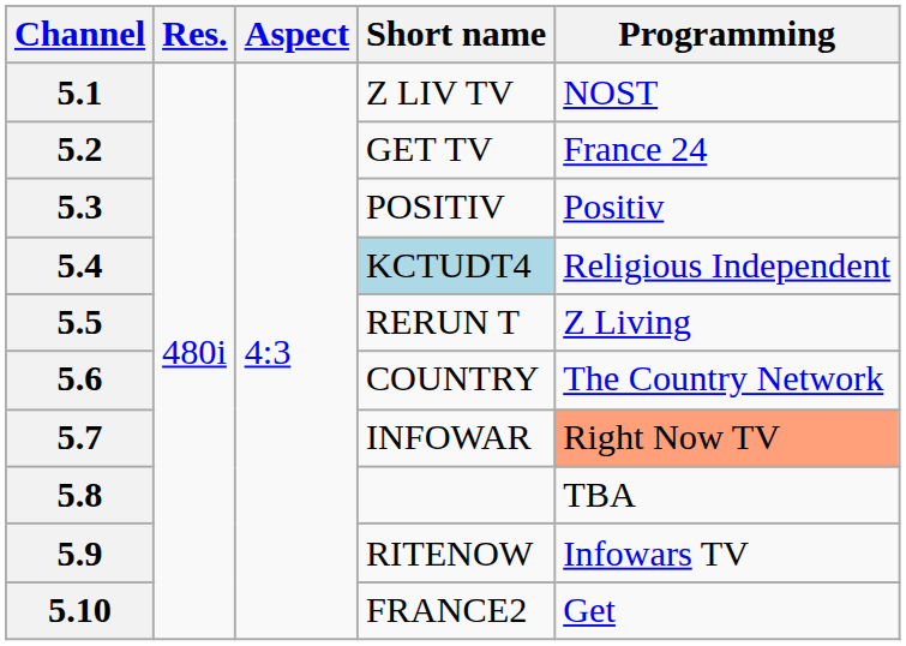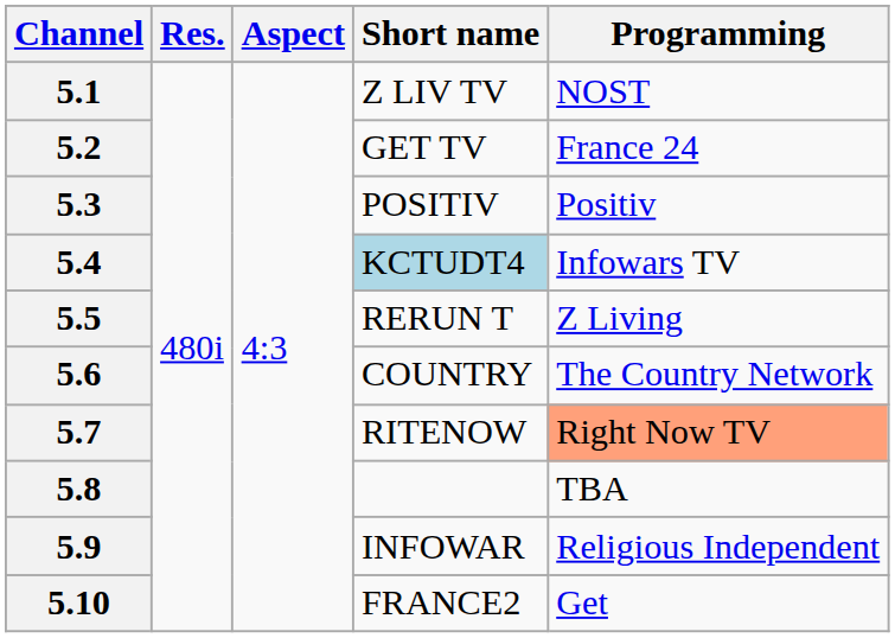 <table class="wikitable">
 <tr>
 <th><a href='#'>Channel</a></th>
 <th><a href='#'>Res.</a></th>
 <th><a href='#'>Aspect</a></th>
 <th>Short name</th>
 <th>Programming</th>
 </tr>
 <tr>
 <th scope = "row">5.1</th>
 <td rowspan=10><a href='#'>480i</a></td>
 <td rowspan=10><a href='#'>4:3</a></td>
 <td>Z LIV TV</td>
 <td><a href='#'>NOST</a></td>
 </tr>
 <tr>
 <th scope = "row">5.2</th>
 <td>GET TV</td>
 <td><a href='#'>France 24</a></td>
 </tr>
 <tr>
 <th scope = "row">5.3</th>
 <td>POSITIV</td>
 <td><a href='#'>Positiv</a></td>
 </tr>
 <tr>
 <th scope = "row">5.4</th>
 <td style="background: lightblue;">KCTUDT4</td>
-<td><a href='#'>Religious Independent</a></td>
+<td><a href='#'>Infowars</a> TV</td>
 </tr>
 <tr>
 <th scope = "row">5.5</th>
 <td>RERUN T</td>
 <td><a href='#'>Z Living</a></td>
 </tr>
 <tr>
 <th scope = "row">5.6</th>
 <td>COUNTRY</td>
 <td><a href='#'>The Country Network</a></td>
 </tr>
 <tr>
 <th scope = "row">5.7</th>
-<td>INFOWAR</td>
+<td>RITENOW</td>
 <td style="background: lightsalmon;">Right Now TV</td>
 </tr>
 <tr>
 <th scope = "row">5.8</th>
 <td></td>
 <td>TBA</td>
 </tr>
 <tr>
 <th scope = "row">5.9</th>
-<td>RITENOW</td>
-<td><a href='#'>Infowars</a> TV</td>
+<td>INFOWAR</td>
+<td><a href='#'>Religious Independent</a></td>
 </tr>
 <tr>
 <th scope = "row">5.10</th>
 <td>FRANCE2</td>
 <td><a href='#'>Get</a></td>
 </tr>
 </table>
